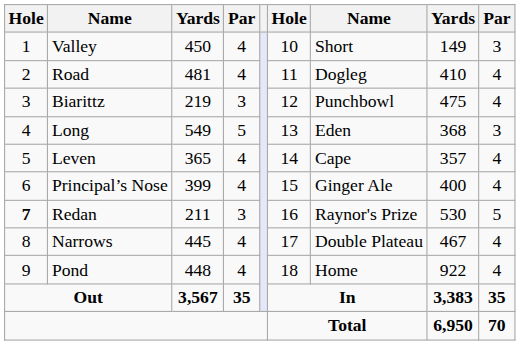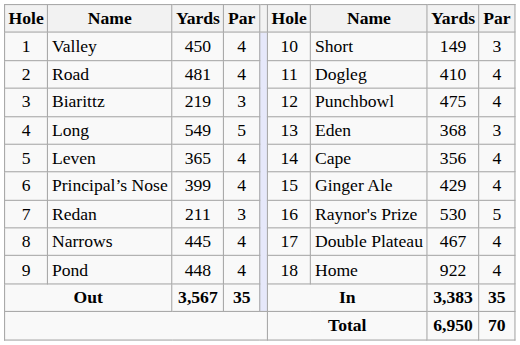 <table class=wikitable>
 <tr>
 <th>Hole</th>
 <th>Name</th>
 <th>Yards</th>
 <th>Par</th>
 <th></th>
 <th>Hole</th>
 <th>Name</th>
 <th>Yards</th>
 <th>Par</th>
 </tr>
 <tr>
 <td align=center>1</td>
 <td>Valley</td>
 <td align=center>450</td>
 <td align=center>4</td>
 <td style="background:#E6E8FA;" rowspan=10></td>
 <td align=center>10</td>
 <td>Short</td>
 <td align=center>149</td>
 <td align=center>3</td>
 </tr>
 <tr>
 <td align=center>2</td>
 <td>Road</td>
 <td align=center>481</td>
 <td align=center>4</td>
 <td align=center>11</td>
 <td>Dogleg</td>
 <td align=center>410</td>
 <td align=center>4</td>
 </tr>
 <tr>
 <td align=center>3</td>
 <td>Biarittz</td>
 <td align=center>219</td>
 <td align=center>3</td>
 <td align=center>12</td>
 <td>Punchbowl</td>
 <td align=center>475</td>
 <td align=center>4</td>
 </tr>
 <tr>
 <td align=center>4</td>
 <td>Long</td>
 <td align=center>549</td>
 <td align=center>5</td>
 <td align=center>13</td>
 <td>Eden</td>
 <td align=center>368</td>
 <td align=center>3</td>
 </tr>
 <tr>
 <td align=center>5</td>
 <td>Leven</td>
 <td align=center>365</td>
 <td align=center>4</td>
 <td align=center>14</td>
 <td>Cape</td>
-<td align=center>357</td>
+<td align=center>356</td>
 <td align=center>4</td>
 </tr>
 <tr>
 <td align=center>6</td>
 <td>Principal’s Nose</td>
 <td align=center>399</td>
 <td align=center>4</td>
 <td align=center>15</td>
 <td>Ginger Ale</td>
-<td align=center>400</td>
+<td align=center>429</td>
 <td align=center>4</td>
 </tr>
 <tr>
-<td align=center><strong>7</strong></td>
+<td align=center>7</td>
 <td>Redan</td>
 <td align=center>211</td>
 <td align=center>3</td>
 <td align=center>16</td>
 <td>Raynor's Prize</td>
 <td align=center>530</td>
 <td align=center>5</td>
 </tr>
 <tr>
 <td align=center>8</td>
 <td>Narrows</td>
 <td align=center>445</td>
 <td align=center>4</td>
 <td align=center>17</td>
 <td>Double Plateau</td>
 <td align=center>467</td>
 <td align=center>4</td>
 </tr>
 <tr>
 <td align=center>9</td>
 <td>Pond</td>
 <td align=center>448</td>
 <td align=center>4</td>
 <td align=center>18</td>
 <td>Home</td>
 <td align=center>922</td>
 <td align=center>4</td>
 </tr>
 <tr>
 <td colspan=2 align=center><strong>Out</strong></td>
 <td align=center><strong>3,567</strong></td>
 <td align=center><strong>35</strong></td>
 <td colspan=2 align=center><strong>In</strong></td>
 <td align=center><strong>3,383</strong></td>
 <td align=center><strong>35</strong></td>
 </tr>
 <tr>
 <td colspan=5></td>
 <td colspan=2 align=center><strong>Total</strong></td>
 <td align=center><strong>6,950</strong></td>
 <td align=center><strong>70</strong></td>
 </tr>
 </table>
